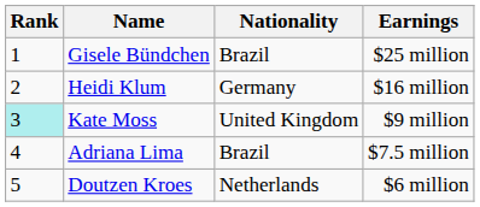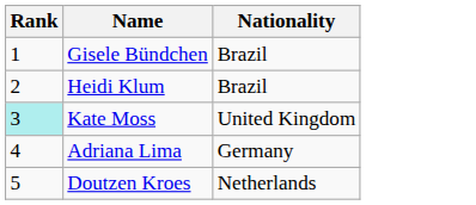 <table class="wikitable sortable" border="0">
 <tr>
 <th scope="col">Rank</th>
 <th scope="col">Name</th>
 <th scope="col">Nationality</th>
-<th scope="col">Earnings</th>
 </tr>
 <tr>
 <td>1</td>
 <td><a href='#'>Gisele Bündchen</a></td>
 <td>Brazil</td>
-<td align="right">$25 million</td>
 </tr>
 <tr>
 <td>2</td>
 <td><a href='#'>Heidi Klum</a></td>
-<td>Germany</td>
-<td align="right">$16 million</td>
+<td>Brazil</td>
 </tr>
 <tr>
 <td style="background: paleturquoise;">3</td>
 <td><a href='#'>Kate Moss</a></td>
 <td>United Kingdom</td>
-<td align="right">$9 million</td>
 </tr>
 <tr>
 <td>4</td>
 <td><a href='#'>Adriana Lima</a></td>
-<td>Brazil</td>
-<td align="right">$7.5 million</td>
+<td>Germany</td>
 </tr>
 <tr>
 <td>5</td>
 <td><a href='#'>Doutzen Kroes</a></td>
 <td>Netherlands</td>
-<td align="right">$6 million</td>
 </tr>
 </table>
